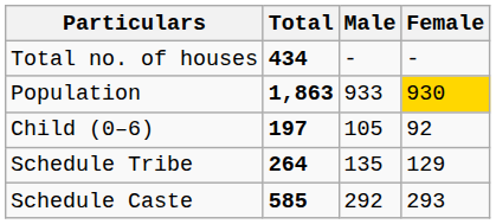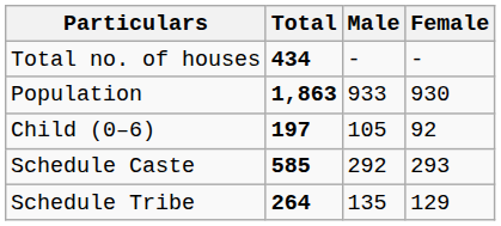 <table class="wikitable">
 <tr>
 <th>Particulars</th>
 <th>Total</th>
 <th>Male</th>
 <th>Female</th>
 </tr>
 <tr>
 <td>Total no. of houses</td>
 <td><strong>434</strong></td>
 <td>-</td>
 <td>-</td>
 </tr>
 <tr>
 <td>Population</td>
 <td><strong>1,863</strong></td>
 <td>933</td>
-<td style="background: gold;">930</td>
+<td>930</td>
 </tr>
 <tr>
 <td>Child (0–6)</td>
 <td><strong>197</strong></td>
 <td>105</td>
 <td>92</td>
 </tr>
 <tr>
+<td>Schedule Caste</td>
+<td><strong>585</strong></td>
+<td>292</td>
+<td>293</td>
+</tr>
+<tr>
 <td>Schedule Tribe</td>
 <td><strong>264</strong></td>
 <td>135</td>
 <td>129</td>
 </tr>
-<tr>
-<td>Schedule Caste</td>
-<td><strong>585</strong></td>
-<td>292</td>
-<td>293</td>
-</tr>
 </table>
